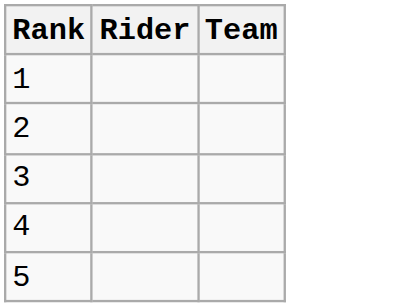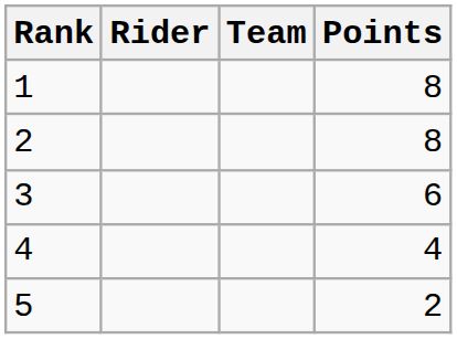 <table class="wikitable">
 <tr>
 <th>Rank</th>
 <th>Rider</th>
 <th>Team</th>
+<th>Points</th>
 </tr>
 <tr>
 <td>1</td>
 <td> </td>
 <td></td>
+<td align="right">8</td>
 </tr>
 <tr>
 <td>2</td>
 <td></td>
 <td></td>
+<td align="right">8</td>
 </tr>
 <tr>
 <td>3</td>
 <td></td>
 <td></td>
+<td align="right">6</td>
 </tr>
 <tr>
 <td>4</td>
 <td></td>
 <td></td>
+<td align="right">4</td>
 </tr>
 <tr>
 <td>5</td>
 <td></td>
 <td></td>
+<td align="right">2</td>
 </tr>
 </table>
